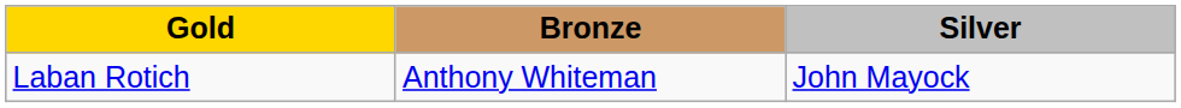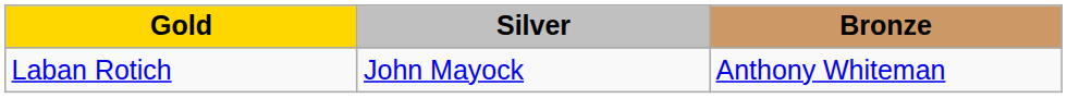 <table class="wikitable" style="text-align:left">
 <tr align="center">
 <td width=200 bgcolor=gold><strong>Gold</strong></td>
+<td width=200 bgcolor=silver><strong>Silver</strong></td>
 <td width=200 bgcolor=CC9966><strong>Bronze</strong></td>
-<td width=200 bgcolor=silver><strong>Silver</strong></td>
 </tr>
 <tr>
 <td><a href='#'>Laban Rotich</a><br><em></em></td>
+<td><a href='#'>John Mayock</a><br><em></em></td>
 <td><a href='#'>Anthony Whiteman</a><br><em></em></td>
-<td><a href='#'>John Mayock</a><br><em></em></td>
 </tr>
 </table>
